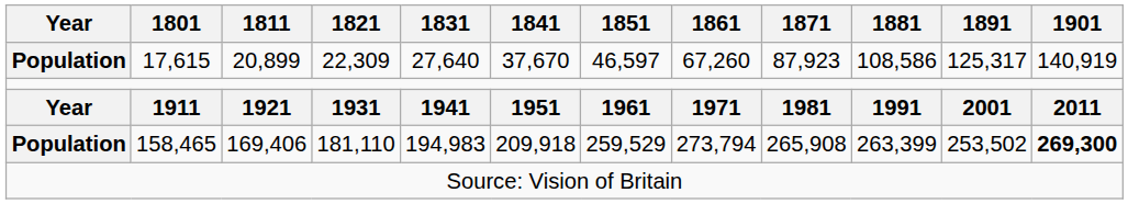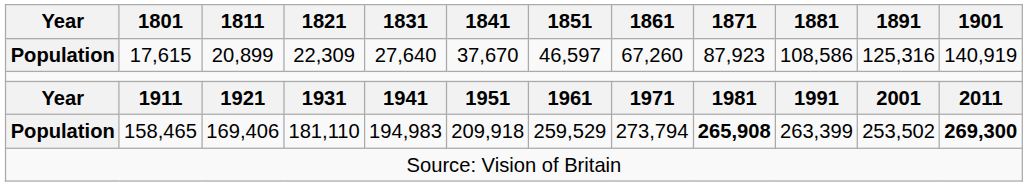 <table class="wikitable" style="border:0; text-align:center; line-height:120%; margin:1em auto;">
 <tr>
 <th>Year</th>
 <th>1801</th>
 <th>1811</th>
 <th>1821</th>
 <th>1831</th>
 <th>1841</th>
 <th>1851</th>
 <th>1861</th>
 <th>1871</th>
 <th>1881</th>
 <th>1891</th>
 <th>1901</th>
 </tr>
 <tr>
 <th>Population</th>
 <td>17,615</td>
 <td>20,899</td>
 <td>22,309</td>
 <td>27,640</td>
 <td>37,670</td>
 <td>46,597</td>
 <td>67,260</td>
 <td>87,923</td>
 <td>108,586</td>
-<td>125,317</td>
+<td>125,316</td>
 <td>140,919</td>
 </tr>
 <tr>
 <td colspan="12" style="text-align:center;"></td>
 </tr>
 <tr>
 <th>Year</th>
 <th>1911</th>
 <th>1921</th>
 <th>1931</th>
 <th>1941</th>
 <th>1951</th>
 <th>1961</th>
 <th>1971</th>
 <th>1981</th>
 <th>1991</th>
 <th>2001</th>
 <th>2011</th>
 </tr>
 <tr style="text-align:center;">
 <th>Population</th>
 <td>158,465</td>
 <td>169,406</td>
 <td>181,110</td>
 <td>194,983</td>
 <td>209,918</td>
 <td>259,529</td>
 <td>273,794</td>
-<td>265,908</td>
+<td><strong>265,908</strong></td>
 <td>263,399</td>
 <td>253,502</td>
 <td><strong>269,300</strong></td>
 </tr>
 <tr>
 <td colspan="12" style="text-align:center;">Source: Vision of Britain</td>
 </tr>
 </table>
